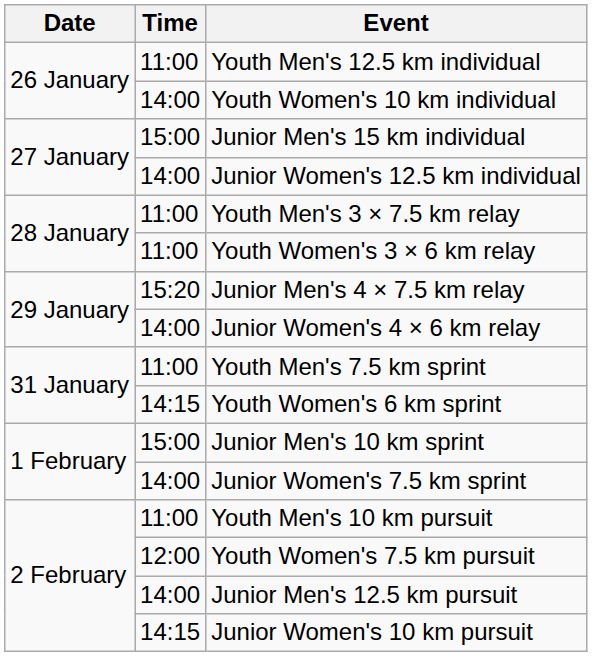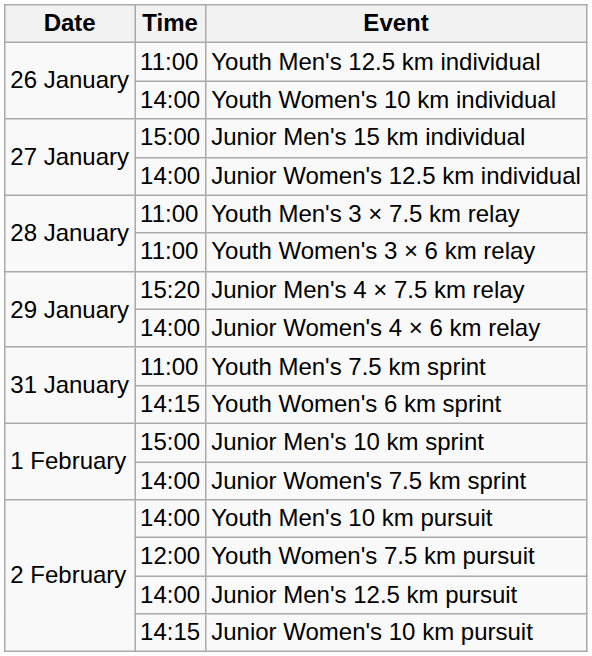 <table class="wikitable">
 <tr>
 <th>Date</th>
 <th>Time</th>
 <th>Event</th>
 </tr>
 <tr>
 <td rowspan=2>26 January</td>
 <td>11:00</td>
 <td>Youth Men's 12.5 km individual</td>
 </tr>
 <tr>
 <td>14:00</td>
 <td>Youth Women's 10 km individual</td>
 </tr>
 <tr>
 <td rowspan=2>27 January</td>
 <td>15:00</td>
 <td>Junior Men's 15 km individual</td>
 </tr>
 <tr>
 <td>14:00</td>
 <td>Junior Women's 12.5 km individual</td>
 </tr>
 <tr>
 <td rowspan=2>28 January</td>
 <td>11:00</td>
 <td>Youth Men's 3 × 7.5 km relay</td>
 </tr>
 <tr>
 <td>11:00</td>
 <td>Youth Women's 3 × 6 km relay</td>
 </tr>
 <tr>
 <td rowspan=2>29 January</td>
 <td>15:20</td>
 <td>Junior Men's 4 × 7.5 km relay</td>
 </tr>
 <tr>
 <td>14:00</td>
 <td>Junior Women's 4 × 6 km relay</td>
 </tr>
 <tr>
 <td rowspan=2>31 January</td>
 <td>11:00</td>
 <td>Youth Men's 7.5 km sprint</td>
 </tr>
 <tr>
 <td>14:15</td>
 <td>Youth Women's 6 km sprint</td>
 </tr>
 <tr>
 <td rowspan=2>1 February</td>
 <td>15:00</td>
 <td>Junior Men's 10 km sprint</td>
 </tr>
 <tr>
 <td>14:00</td>
 <td>Junior Women's 7.5 km sprint</td>
 </tr>
 <tr>
 <td rowspan=4>2 February</td>
-<td>11:00</td>
+<td>14:00</td>
 <td>Youth Men's 10 km pursuit</td>
 </tr>
 <tr>
 <td>12:00</td>
 <td>Youth Women's 7.5 km pursuit</td>
 </tr>
 <tr>
 <td>14:00</td>
 <td>Junior Men's 12.5 km pursuit</td>
 </tr>
 <tr>
 <td>14:15</td>
 <td>Junior Women's 10 km pursuit</td>
 </tr>
 </table>
